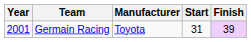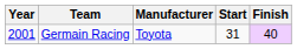 <table class="wikitable" style="font-size: 90%;">
 <tr>
 <th>Year</th>
 <th>Team</th>
 <th>Manufacturer</th>
 <th>Start</th>
 <th>Finish</th>
 </tr>
 <tr>
 <td><a href='#'>2001</a></td>
 <td nowrap><a href='#'>Germain Racing</a></td>
 <td><a href='#'>Toyota</a></td>
 <td align=center>31</td>
-<td align=center style="background:#EFCFFF;">39</td>
+<td align=center style="background:#EFCFFF;">40</td>
 </tr>
 </table>
